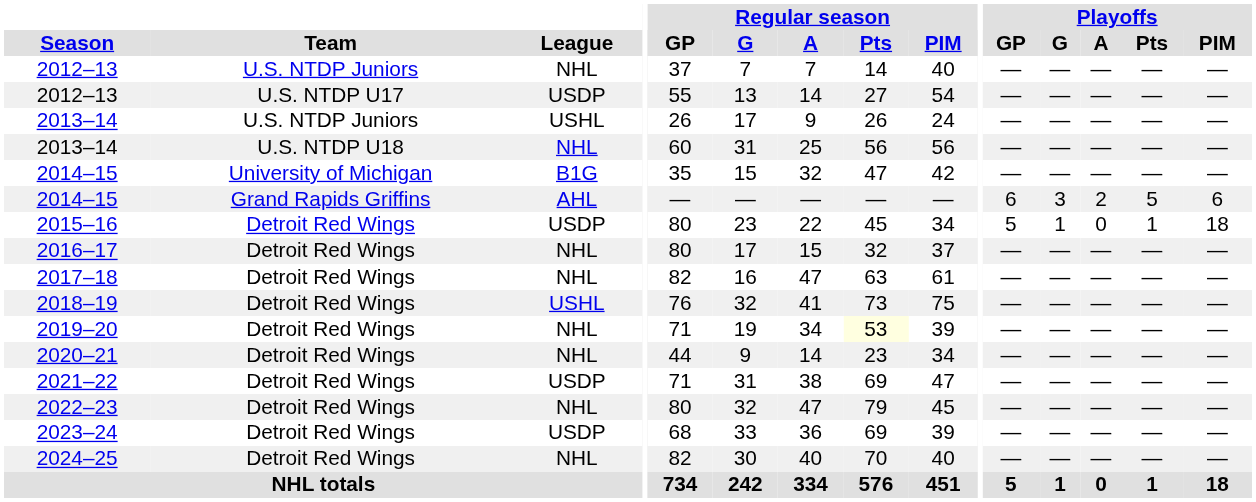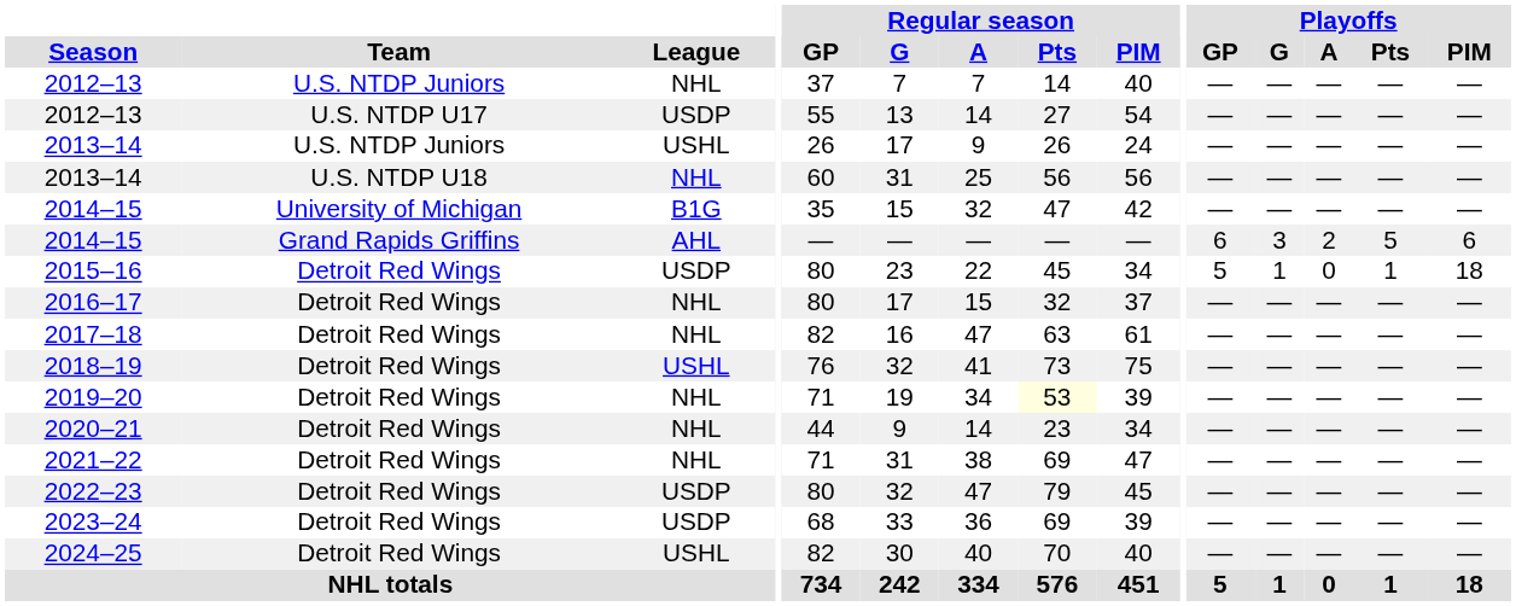 <table border="0" cellpadding="1" cellspacing="0" style="text-align:center; width:60em">
 <tr bgcolor="#e0e0e0">
 <th colspan="3" bgcolor="#ffffff"></th>
 <th rowspan="99" bgcolor="#ffffff"></th>
 <th colspan="5"><a href='#'>Regular season</a></th>
 <th rowspan="99" bgcolor="#ffffff"></th>
 <th colspan="5"><a href='#'>Playoffs</a></th>
 </tr>
 <tr bgcolor="#e0e0e0">
 <th><a href='#'>Season</a></th>
 <th>Team</th>
 <th>League</th>
 <th>GP</th>
 <th><a href='#'>G</a></th>
 <th><a href='#'>A</a></th>
 <th><a href='#'>Pts</a></th>
 <th><a href='#'>PIM</a></th>
 <th>GP</th>
 <th>G</th>
 <th>A</th>
 <th>Pts</th>
 <th>PIM</th>
 </tr>
 <tr>
 <td><a href='#'>2012–13</a></td>
 <td><a href='#'>U.S. NTDP Juniors</a></td>
 <td>NHL</td>
 <td>37</td>
 <td>7</td>
 <td>7</td>
 <td>14</td>
 <td>40</td>
 <td>—</td>
 <td>—</td>
 <td>—</td>
 <td>—</td>
 <td>—</td>
 </tr>
 <tr bgcolor="#f0f0f0">
 <td>2012–13</td>
 <td>U.S. NTDP U17</td>
 <td>USDP</td>
 <td>55</td>
 <td>13</td>
 <td>14</td>
 <td>27</td>
 <td>54</td>
 <td>—</td>
 <td>—</td>
 <td>—</td>
 <td>—</td>
 <td>—</td>
 </tr>
 <tr>
 <td><a href='#'>2013–14</a></td>
 <td>U.S. NTDP Juniors</td>
 <td>USHL</td>
 <td>26</td>
 <td>17</td>
 <td>9</td>
 <td>26</td>
 <td>24</td>
 <td>—</td>
 <td>—</td>
 <td>—</td>
 <td>—</td>
 <td>—</td>
 </tr>
 <tr bgcolor="#f0f0f0">
 <td>2013–14</td>
 <td>U.S. NTDP U18</td>
 <td><a href='#'>NHL</a></td>
 <td>60</td>
 <td>31</td>
 <td>25</td>
 <td>56</td>
 <td>56</td>
 <td>—</td>
 <td>—</td>
 <td>—</td>
 <td>—</td>
 <td>—</td>
 </tr>
 <tr>
 <td><a href='#'>2014–15</a></td>
 <td><a href='#'>University of Michigan</a></td>
 <td><a href='#'>B1G</a></td>
 <td>35</td>
 <td>15</td>
 <td>32</td>
 <td>47</td>
 <td>42</td>
 <td>—</td>
 <td>—</td>
 <td>—</td>
 <td>—</td>
 <td>—</td>
 </tr>
 <tr bgcolor="#f0f0f0">
 <td><a href='#'>2014–15</a></td>
 <td><a href='#'>Grand Rapids Griffins</a></td>
 <td><a href='#'>AHL</a></td>
 <td>—</td>
 <td>—</td>
 <td>—</td>
 <td>—</td>
 <td>—</td>
 <td>6</td>
 <td>3</td>
 <td>2</td>
 <td>5</td>
 <td>6</td>
 </tr>
 <tr>
 <td><a href='#'>2015–16</a></td>
 <td><a href='#'>Detroit Red Wings</a></td>
 <td>USDP</td>
 <td>80</td>
 <td>23</td>
 <td>22</td>
 <td>45</td>
 <td>34</td>
 <td>5</td>
 <td>1</td>
 <td>0</td>
 <td>1</td>
 <td>18</td>
 </tr>
 <tr bgcolor="#f0f0f0">
 <td><a href='#'>2016–17</a></td>
 <td>Detroit Red Wings</td>
 <td>NHL</td>
 <td>80</td>
 <td>17</td>
 <td>15</td>
 <td>32</td>
 <td>37</td>
 <td>—</td>
 <td>—</td>
 <td>—</td>
 <td>—</td>
 <td>—</td>
 </tr>
 <tr>
 <td><a href='#'>2017–18</a></td>
 <td>Detroit Red Wings</td>
 <td>NHL</td>
 <td>82</td>
 <td>16</td>
 <td>47</td>
 <td>63</td>
 <td>61</td>
 <td>—</td>
 <td>—</td>
 <td>—</td>
 <td>—</td>
 <td>—</td>
 </tr>
 <tr bgcolor="#f0f0f0">
 <td><a href='#'>2018–19</a></td>
 <td>Detroit Red Wings</td>
 <td><a href='#'>USHL</a></td>
 <td>76</td>
 <td>32</td>
 <td>41</td>
 <td>73</td>
 <td>75</td>
 <td>—</td>
 <td>—</td>
 <td>—</td>
 <td>—</td>
 <td>—</td>
 </tr>
 <tr>
 <td><a href='#'>2019–20</a></td>
 <td>Detroit Red Wings</td>
 <td>NHL</td>
 <td>71</td>
 <td>19</td>
 <td>34</td>
 <td style="background: lightyellow;">53</td>
 <td>39</td>
 <td>—</td>
 <td>—</td>
 <td>—</td>
 <td>—</td>
 <td>—</td>
 </tr>
 <tr bgcolor="#f0f0f0">
 <td><a href='#'>2020–21</a></td>
 <td>Detroit Red Wings</td>
 <td>NHL</td>
 <td>44</td>
 <td>9</td>
 <td>14</td>
 <td>23</td>
 <td>34</td>
 <td>—</td>
 <td>—</td>
 <td>—</td>
 <td>—</td>
 <td>—</td>
 </tr>
 <tr>
 <td><a href='#'>2021–22</a></td>
 <td>Detroit Red Wings</td>
-<td>USDP</td>
+<td>NHL</td>
 <td>71</td>
 <td>31</td>
 <td>38</td>
 <td>69</td>
 <td>47</td>
 <td>—</td>
 <td>—</td>
 <td>—</td>
 <td>—</td>
 <td>—</td>
 </tr>
 <tr bgcolor="#f0f0f0">
 <td><a href='#'>2022–23</a></td>
 <td>Detroit Red Wings</td>
-<td>NHL</td>
+<td>USDP</td>
 <td>80</td>
 <td>32</td>
 <td>47</td>
 <td>79</td>
 <td>45</td>
 <td>—</td>
 <td>—</td>
 <td>—</td>
 <td>—</td>
 <td>—</td>
 </tr>
 <tr>
 <td><a href='#'>2023–24</a></td>
 <td>Detroit Red Wings</td>
 <td>USDP</td>
 <td>68</td>
 <td>33</td>
 <td>36</td>
 <td>69</td>
 <td>39</td>
 <td>—</td>
 <td>—</td>
 <td>—</td>
 <td>—</td>
 <td>—</td>
 </tr>
 <tr bgcolor="#f0f0f0">
 <td><a href='#'>2024–25</a></td>
 <td>Detroit Red Wings</td>
-<td>NHL</td>
+<td>USHL</td>
 <td>82</td>
 <td>30</td>
 <td>40</td>
 <td>70</td>
 <td>40</td>
 <td>—</td>
 <td>—</td>
 <td>—</td>
 <td>—</td>
 <td>—</td>
 </tr>
 <tr style="background:#e0e0e0;">
 <th colspan="3">NHL totals</th>
 <th>734</th>
 <th>242</th>
 <th>334</th>
 <th>576</th>
 <th>451</th>
 <th>5</th>
 <th>1</th>
 <th>0</th>
 <th>1</th>
 <th>18</th>
 </tr>
 </table>
